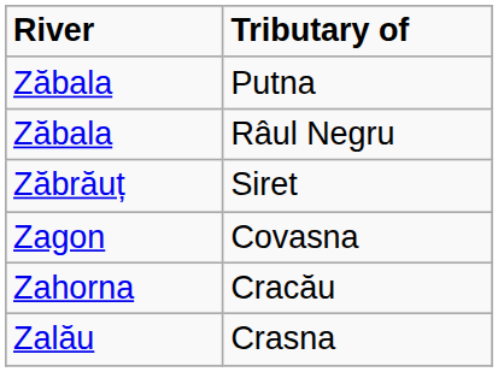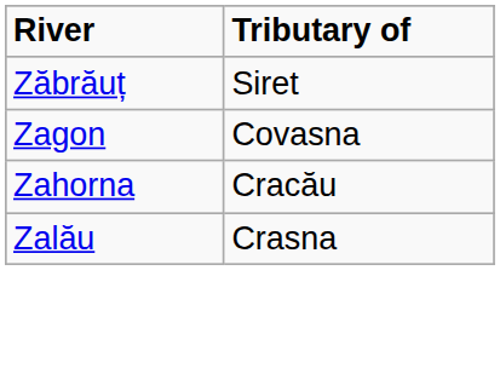 <table class="wikitable">
 <tr>
 <td width="100pt"><strong>River</strong></td>
 <td width="125pt"><strong>Tributary of</strong></td>
-</tr>
-<tr>
-<td><a href='#'>Zăbala</a></td>
-<td>Putna</td>
-</tr>
-<tr>
-<td><a href='#'>Zăbala</a></td>
-<td>Râul Negru</td>
 </tr>
 <tr>
 <td><a href='#'>Zăbrăuț</a></td>
 <td>Siret</td>
 </tr>
 <tr>
 <td><a href='#'>Zagon</a></td>
 <td>Covasna</td>
 </tr>
 <tr>
 <td><a href='#'>Zahorna</a></td>
 <td>Cracău</td>
 </tr>
 <tr>
 <td><a href='#'>Zalău</a></td>
 <td>Crasna</td>
 </tr>
 </table>
